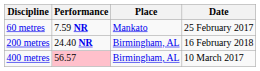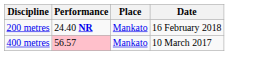 <table class="wikitable">
 <tr>
 <th>Discipline</th>
 <th>Performance</th>
 <th>Place</th>
 <th>Date</th>
 </tr>
 <tr>
-<td><a href='#'>60 metres</a></td>
-<td>7.59 <strong><a href='#'>NR</a></strong></td>
-<td><a href='#'>Mankato</a> </td>
-<td>25 February 2017</td>
-</tr>
-<tr>
 <td><a href='#'>200 metres</a></td>
 <td>24.40 <strong><a href='#'>NR</a></strong></td>
-<td><a href='#'>Birmingham, AL</a> </td>
+<td><a href='#'>Mankato</a> </td>
 <td>16 February 2018</td>
 </tr>
 <tr>
 <td><a href='#'>400 metres</a></td>
 <td style="background: pink;">56.57</td>
-<td><a href='#'>Birmingham, AL</a> </td>
+<td><a href='#'>Mankato</a> </td>
 <td>10 March 2017</td>
 </tr>
 </table>
